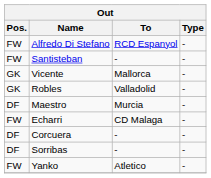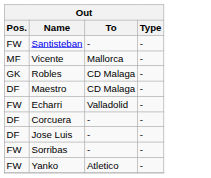 <table class="wikitable" style="font-size:90%;float:left; margin-right:1em;">
 <tr>
 <th colspan="4">Out</th>
 </tr>
 <tr>
 <th>Pos.</th>
 <th>Name</th>
 <th>To</th>
 <th>Type</th>
 </tr>
 <tr>
 <td>FW</td>
-<td><a href='#'>Alfredo Di Stefano</a></td>
-<td><a href='#'>RCD Espanyol</a></td>
-<td>-</td>
-</tr>
-<tr>
-<td>FW</td>
 <td><a href='#'>Santisteban</a></td>
 <td>-</td>
 <td>-</td>
 </tr>
 <tr>
-<td>GK</td>
+<td>MF</td>
 <td>Vicente</td>
 <td>Mallorca</td>
 <td>-</td>
 </tr>
 <tr>
 <td>GK</td>
 <td>Robles</td>
-<td>Valladolid</td>
+<td>CD Malaga</td>
 <td>-</td>
 </tr>
 <tr>
 <td>DF</td>
 <td>Maestro</td>
-<td>Murcia</td>
+<td>CD Malaga</td>
 <td>-</td>
 </tr>
 <tr>
 <td>FW</td>
 <td>Echarri</td>
-<td>CD Malaga</td>
+<td>Valladolid</td>
 <td>-</td>
 </tr>
 <tr>
 <td>DF</td>
 <td>Corcuera</td>
 <td>-</td>
 <td>-</td>
 </tr>
 <tr>
 <td>DF</td>
+<td>Jose Luis</td>
+<td>-</td>
+<td>-</td>
+</tr>
+<tr>
+<td>FW</td>
 <td>Sorribas</td>
 <td>-</td>
 <td>-</td>
 </tr>
 <tr>
 <td>FW</td>
 <td>Yanko</td>
 <td>Atletico</td>
 <td>-</td>
 </tr>
 <tr>
 </tr>
 </table>
